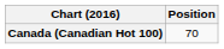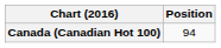 <table class="wikitable sortable plainrowheaders" style="text-align:center">
 <tr>
 <th scope="col">Chart (2016)</th>
 <th scope="col">Position</th>
 </tr>
 <tr>
 <th scope="row">Canada (Canadian Hot 100)</th>
-<td>70</td>
+<td>94</td>
 </tr>
 </table>
